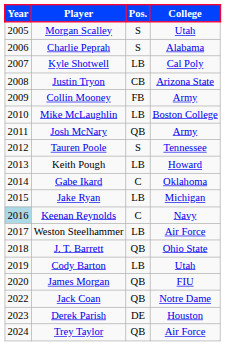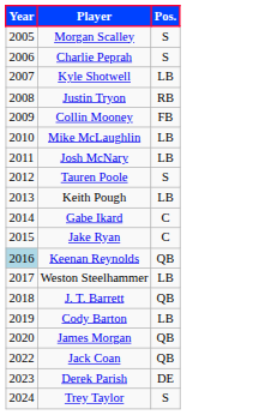 <table class="wikitable" style="text-align:center">
 <tr>
 <th style="background:#0042FF; color:#fff; border:2px solid #FF0032;">Year</th>
 <th style="background:#0042FF; color:#fff; border:2px solid #FF0032;">Player</th>
 <th style="background:#0042FF; color:#fff; border:2px solid #FF0032;">Pos.</th>
-<th style="background:#0042FF; color:#fff; border:2px solid #FF0032;">College</th>
 </tr>
 <tr>
 <td>2005</td>
 <td><a href='#'>Morgan Scalley</a></td>
 <td>S</td>
-<td><a href='#'>Utah</a></td>
 </tr>
 <tr>
 <td>2006</td>
 <td><a href='#'>Charlie Peprah</a></td>
 <td>S</td>
-<td><a href='#'>Alabama</a></td>
 </tr>
 <tr>
 <td>2007</td>
 <td><a href='#'>Kyle Shotwell</a></td>
 <td>LB</td>
-<td><a href='#'>Cal Poly</a></td>
 </tr>
 <tr>
 <td>2008</td>
 <td><a href='#'>Justin Tryon</a></td>
-<td>CB</td>
-<td><a href='#'>Arizona State</a></td>
+<td>RB</td>
 </tr>
 <tr>
 <td>2009</td>
 <td><a href='#'>Collin Mooney</a></td>
 <td>FB</td>
-<td><a href='#'>Army</a></td>
 </tr>
 <tr>
 <td>2010</td>
 <td><a href='#'>Mike McLaughlin</a></td>
 <td>LB</td>
-<td><a href='#'>Boston College</a></td>
 </tr>
 <tr>
 <td>2011</td>
 <td><a href='#'>Josh McNary</a></td>
-<td>QB</td>
-<td><a href='#'>Army</a></td>
+<td>LB</td>
 </tr>
 <tr>
 <td>2012</td>
 <td><a href='#'>Tauren Poole</a></td>
 <td>S</td>
-<td><a href='#'>Tennessee</a></td>
 </tr>
 <tr>
 <td>2013</td>
 <td>Keith Pough</td>
 <td>LB</td>
-<td><a href='#'>Howard</a></td>
 </tr>
 <tr>
 <td>2014</td>
 <td><a href='#'>Gabe Ikard</a></td>
 <td>C</td>
-<td><a href='#'>Oklahoma</a></td>
 </tr>
 <tr>
 <td>2015</td>
 <td><a href='#'>Jake Ryan</a></td>
-<td>LB</td>
-<td><a href='#'>Michigan</a></td>
+<td>C</td>
 </tr>
 <tr>
 <td style="background: lightblue;">2016</td>
 <td><a href='#'>Keenan Reynolds</a></td>
-<td>C</td>
-<td><a href='#'>Navy</a></td>
+<td>QB</td>
 </tr>
 <tr>
 <td>2017</td>
 <td>Weston Steelhammer</td>
 <td>LB</td>
-<td><a href='#'>Air Force</a></td>
 </tr>
 <tr>
 <td>2018</td>
 <td><a href='#'>J. T. Barrett</a></td>
 <td>QB</td>
-<td><a href='#'>Ohio State</a></td>
 </tr>
 <tr>
 <td>2019</td>
 <td><a href='#'>Cody Barton</a></td>
 <td>LB</td>
-<td><a href='#'>Utah</a></td>
 </tr>
 <tr>
 <td>2020</td>
 <td><a href='#'>James Morgan</a></td>
 <td>QB</td>
-<td><a href='#'>FIU</a></td>
 </tr>
 <tr>
 <td>2022</td>
 <td><a href='#'>Jack Coan</a></td>
 <td>QB</td>
-<td><a href='#'>Notre Dame</a></td>
 </tr>
 <tr>
 <td>2023</td>
 <td><a href='#'>Derek Parish</a></td>
 <td>DE</td>
-<td><a href='#'>Houston</a></td>
 </tr>
 <tr>
 <td>2024</td>
 <td><a href='#'>Trey Taylor</a></td>
-<td>QB</td>
-<td><a href='#'>Air Force</a></td>
+<td>S</td>
 </tr>
 </table>
